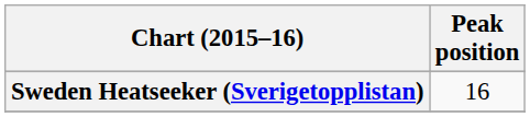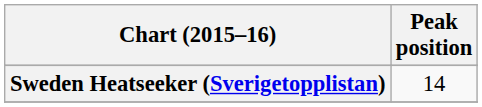 <table class="wikitable sortable plainrowheaders" style="text-align:center">
 <tr>
 <th scope="col">Chart (2015–16)</th>
 <th scope="col">Peak<br> position</th>
 </tr>
 <tr>
 </tr>
 <tr>
 <th scope="row">Sweden Heatseeker (<a href='#'>Sverigetopplistan</a>)</th>
-<td>16</td>
+<td>14</td>
 </tr>
 <tr>
 </tr>
 <tr>
 </tr>
 </table>
